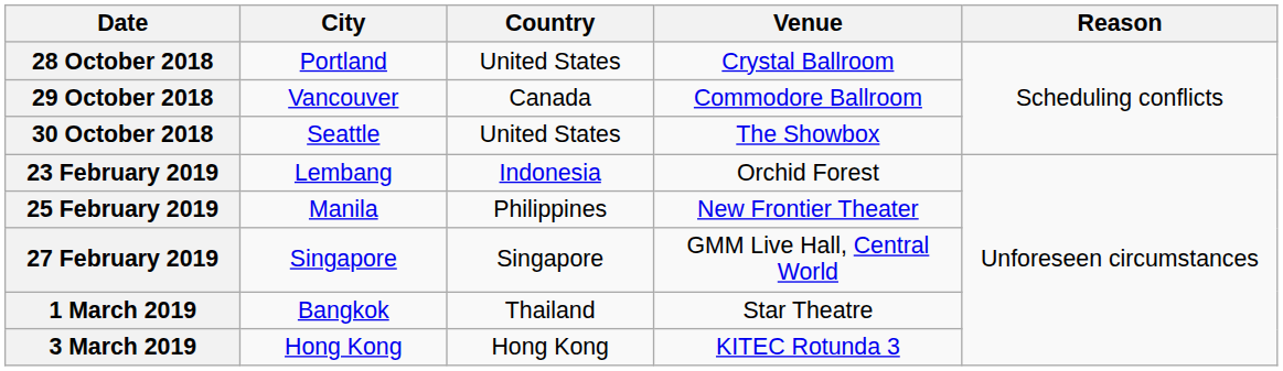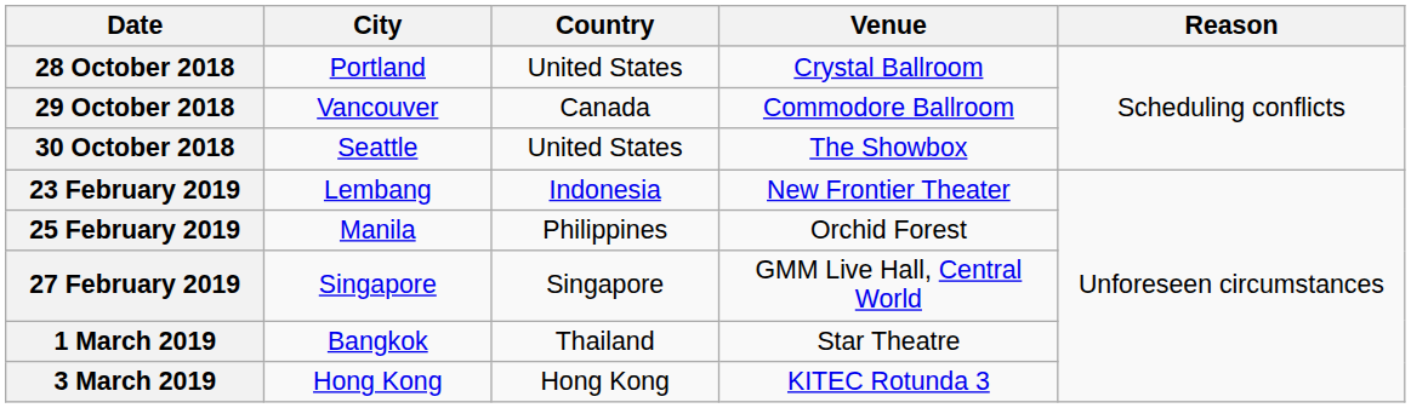 <table class="wikitable plainrowheaders" style="text-align:center;">
 <tr>
 <th scope="col" style="width:12em;">Date</th>
 <th scope="col" style="width:10em;">City</th>
 <th scope="col" style="width:10em;">Country</th>
 <th scope="col" style="width:16em;">Venue</th>
 <th scope="col" style="width:16em;">Reason</th>
 </tr>
 <tr>
 <th style="text-align:center;" scope="row">28 October 2018</th>
 <td><a href='#'>Portland</a></td>
 <td>United States</td>
 <td><a href='#'>Crystal Ballroom</a></td>
 <td rowspan="3">Scheduling conflicts</td>
 </tr>
 <tr>
 <th style="text-align:center;" scope="row">29 October 2018</th>
 <td><a href='#'>Vancouver</a></td>
 <td>Canada</td>
 <td><a href='#'>Commodore Ballroom</a></td>
 </tr>
 <tr>
 <th style="text-align:center;" scope="row">30 October 2018</th>
 <td><a href='#'>Seattle</a></td>
 <td>United States</td>
 <td><a href='#'>The Showbox</a></td>
 </tr>
 <tr>
 <th style="text-align:center;" scope="row">23 February 2019</th>
 <td><a href='#'>Lembang</a></td>
 <td><a href='#'>Indonesia</a></td>
-<td>Orchid Forest</td>
+<td><a href='#'>New Frontier Theater</a></td>
 <td rowspan="5">Unforeseen circumstances</td>
 </tr>
 <tr>
 <th style="text-align:center;" scope="row">25 February 2019</th>
 <td><a href='#'>Manila</a></td>
 <td>Philippines</td>
-<td><a href='#'>New Frontier Theater</a></td>
+<td>Orchid Forest</td>
 </tr>
 <tr>
 <th style="text-align:center;" scope="row">27 February 2019</th>
 <td><a href='#'>Singapore</a></td>
 <td>Singapore</td>
 <td>GMM Live Hall, <a href='#'>Central World</a></td>
 </tr>
 <tr>
 <th style="text-align:center;" scope="row">1 March 2019</th>
 <td><a href='#'>Bangkok</a></td>
 <td>Thailand</td>
 <td>Star Theatre</td>
 </tr>
 <tr>
 <th style="text-align:center;" scope="row">3 March 2019</th>
 <td><a href='#'>Hong Kong</a></td>
 <td>Hong Kong</td>
 <td><a href='#'>KITEC Rotunda 3</a></td>
 </tr>
 </table>
